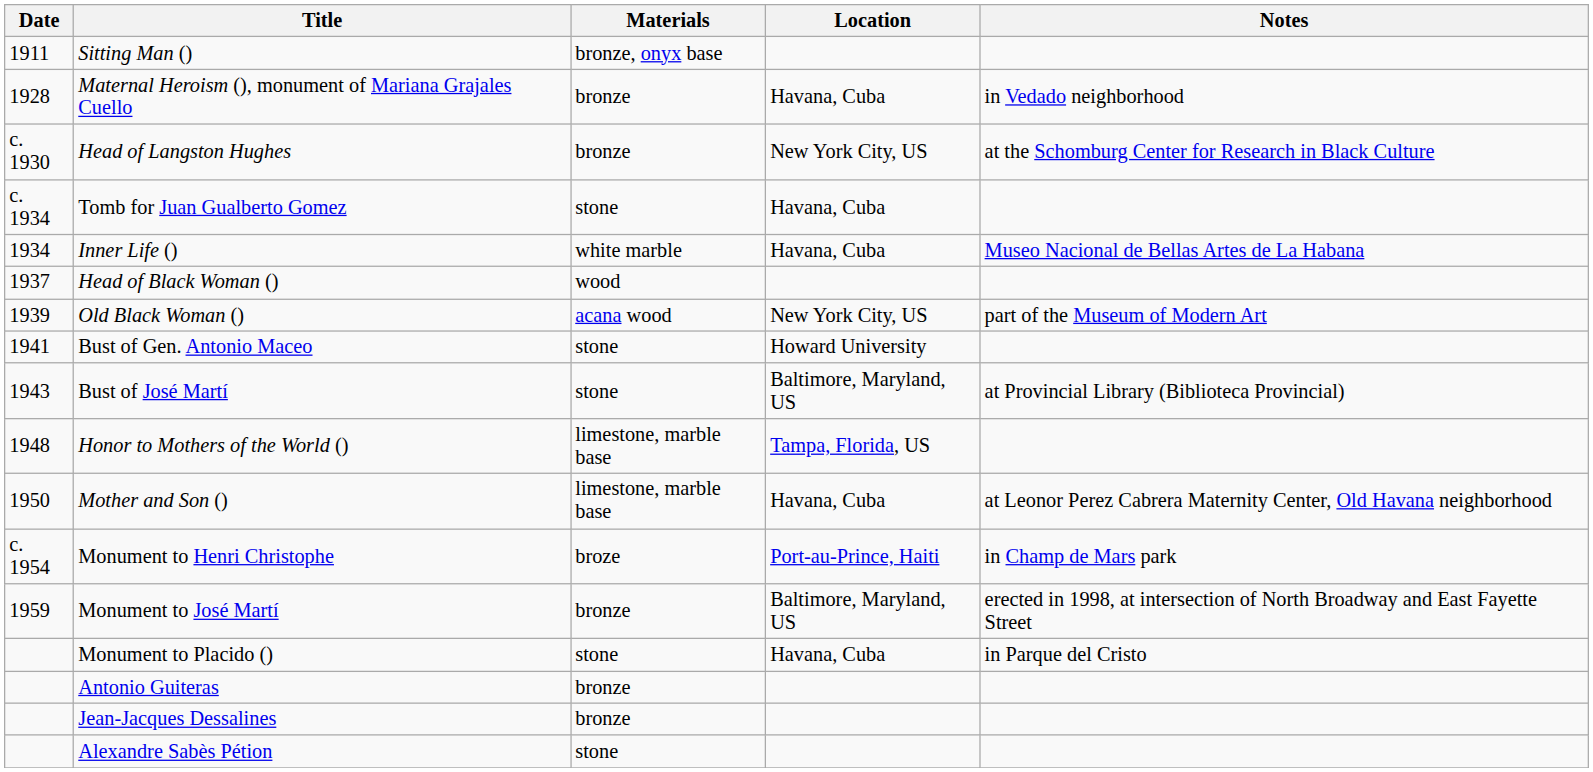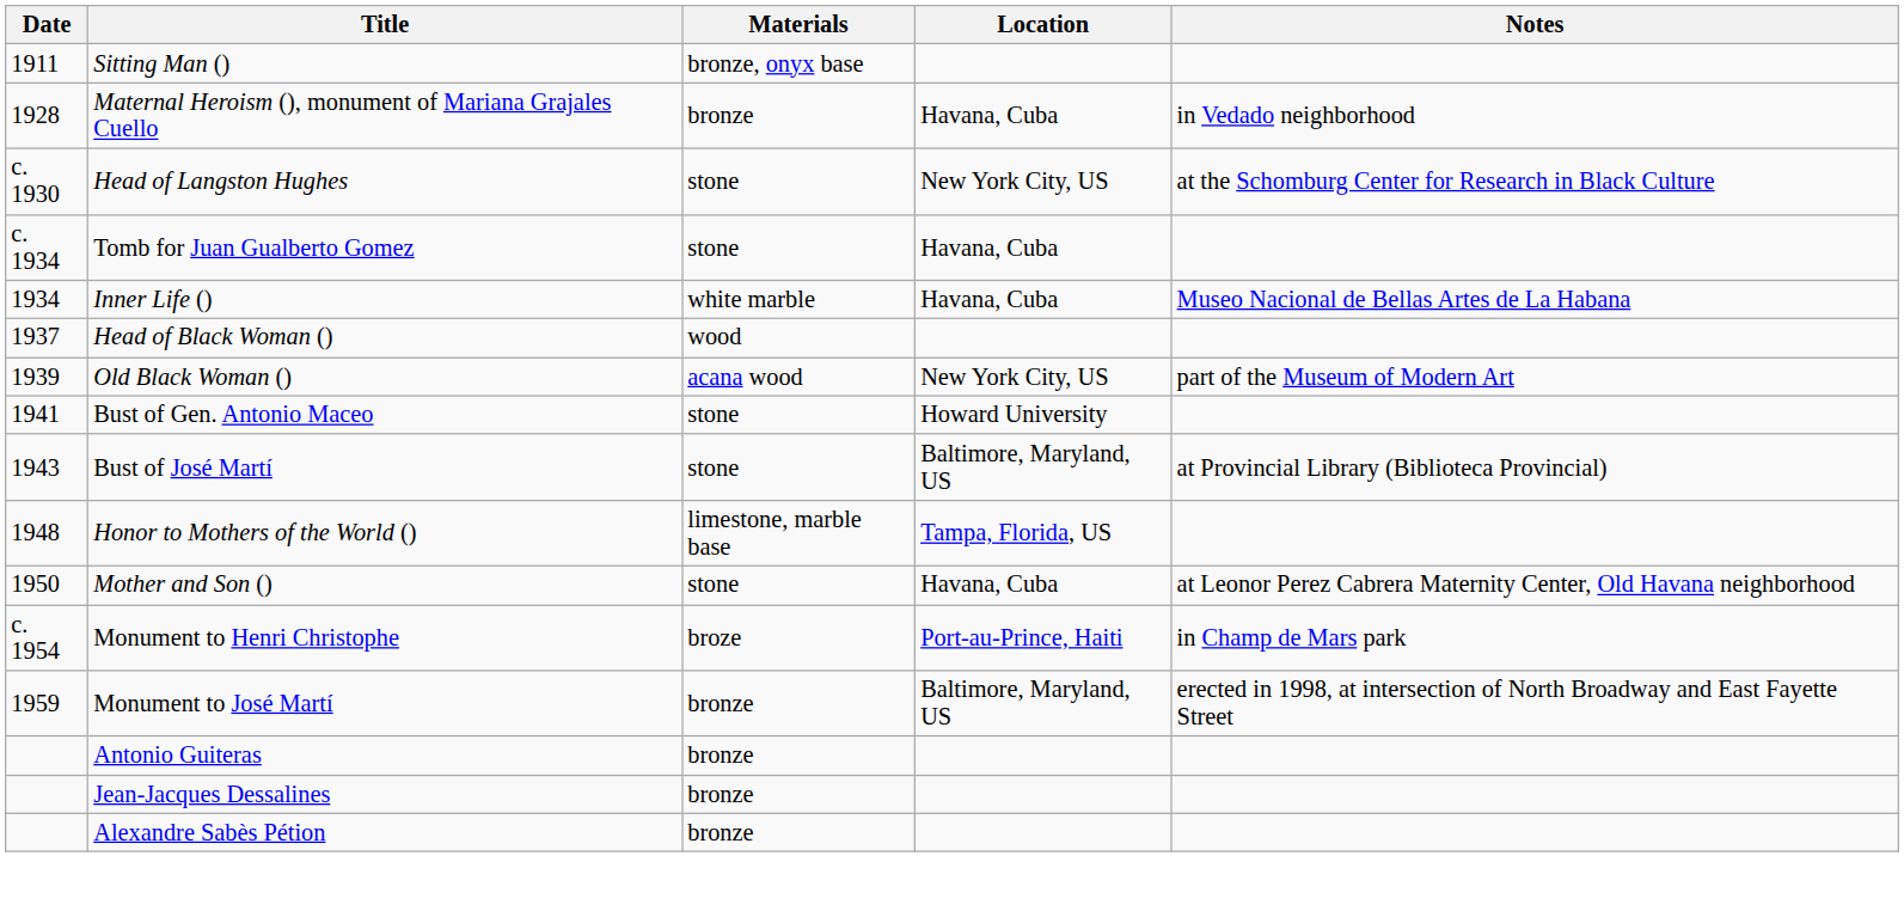 <table class="wikitable sortable">
 <tr>
 <th>Date</th>
 <th>Title</th>
 <th>Materials</th>
 <th>Location</th>
 <th>Notes</th>
 </tr>
 <tr>
 <td>1911</td>
 <td><em>Sitting Man</em> ()</td>
 <td>bronze, <a href='#'>onyx</a> base</td>
 <td></td>
 <td></td>
 </tr>
 <tr>
 <td>1928</td>
 <td><em>Maternal Heroism</em> (), monument of <a href='#'>Mariana Grajales Cuello</a></td>
 <td>bronze</td>
 <td>Havana, Cuba</td>
 <td>in <a href='#'>Vedado</a> neighborhood</td>
 </tr>
 <tr>
 <td>c. 1930</td>
 <td><em>Head of Langston Hughes</em></td>
-<td>bronze</td>
+<td>stone</td>
 <td>New York City, US</td>
 <td>at the <a href='#'>Schomburg Center for Research in Black Culture</a></td>
 </tr>
 <tr>
 <td>c. 1934</td>
 <td>Tomb for <a href='#'>Juan Gualberto Gomez</a></td>
 <td>stone</td>
 <td>Havana, Cuba</td>
 <td></td>
 </tr>
 <tr>
 <td>1934</td>
 <td><em>Inner Life</em> ()</td>
 <td>white marble</td>
 <td>Havana, Cuba</td>
 <td><a href='#'>Museo Nacional de Bellas Artes de La Habana</a></td>
 </tr>
 <tr>
 <td>1937</td>
 <td><em>Head of Black Woman</em> ()</td>
 <td>wood</td>
 <td></td>
 <td></td>
 </tr>
 <tr>
 <td>1939</td>
 <td><em>Old Black Woman</em> ()</td>
 <td><a href='#'>acana</a> wood</td>
 <td>New York City, US</td>
 <td>part of the <a href='#'>Museum of Modern Art</a></td>
 </tr>
 <tr>
 <td>1941</td>
 <td>Bust of Gen. <a href='#'>Antonio Maceo</a></td>
 <td>stone</td>
 <td>Howard University</td>
 <td></td>
 </tr>
 <tr>
 <td>1943</td>
 <td>Bust of <a href='#'>José Martí</a></td>
 <td>stone</td>
 <td>Baltimore, Maryland, US</td>
 <td>at Provincial Library (Biblioteca Provincial)</td>
 </tr>
 <tr>
 <td>1948</td>
 <td><em>Honor to Mothers of the World</em> ()</td>
 <td>limestone, marble base</td>
 <td><a href='#'>Tampa, Florida</a>, US</td>
 <td></td>
 </tr>
 <tr>
 <td>1950</td>
 <td><em>Mother and Son</em> ()</td>
-<td>limestone, marble base</td>
+<td>stone</td>
 <td>Havana, Cuba</td>
 <td>at Leonor Perez Cabrera Maternity Center, <a href='#'>Old Havana</a> neighborhood</td>
 </tr>
 <tr>
 <td>c. 1954</td>
 <td>Monument to <a href='#'>Henri Christophe</a></td>
 <td>broze</td>
 <td><a href='#'>Port-au-Prince, Haiti</a></td>
 <td>in <a href='#'>Champ de Mars</a> park</td>
 </tr>
 <tr>
 <td>1959</td>
 <td>Monument to <a href='#'>José Martí</a></td>
 <td>bronze</td>
 <td>Baltimore, Maryland, US</td>
 <td>erected in 1998, at intersection of North Broadway and East Fayette Street</td>
 </tr>
 <tr>
 <td></td>
-<td>Monument to Placido ()</td>
-<td>stone</td>
-<td>Havana, Cuba</td>
-<td>in Parque del Cristo</td>
-</tr>
-<tr>
-<td></td>
 <td><a href='#'>Antonio Guiteras</a></td>
 <td>bronze</td>
 <td></td>
 <td></td>
 </tr>
 <tr>
 <td></td>
 <td><a href='#'>Jean-Jacques Dessalines</a></td>
 <td>bronze</td>
 <td></td>
 <td></td>
 </tr>
 <tr>
 <td></td>
 <td><a href='#'>Alexandre Sabès Pétion</a></td>
-<td>stone</td>
+<td>bronze</td>
 <td></td>
 <td></td>
 </tr>
 </table>
